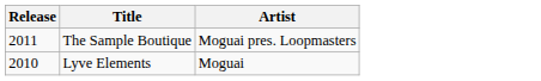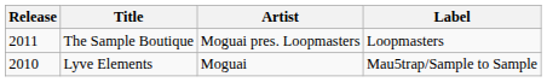 <table class="wikitable">
 <tr>
 <th>Release</th>
 <th>Title</th>
 <th>Artist</th>
+<th>Label</th>
 </tr>
 <tr>
 <td>2011</td>
 <td>The Sample Boutique</td>
 <td>Moguai pres. Loopmasters</td>
+<td>Loopmasters</td>
 </tr>
 <tr>
 <td>2010</td>
 <td>Lyve Elements</td>
 <td>Moguai</td>
+<td>Mau5trap/Sample to Sample</td>
 </tr>
 </table>
